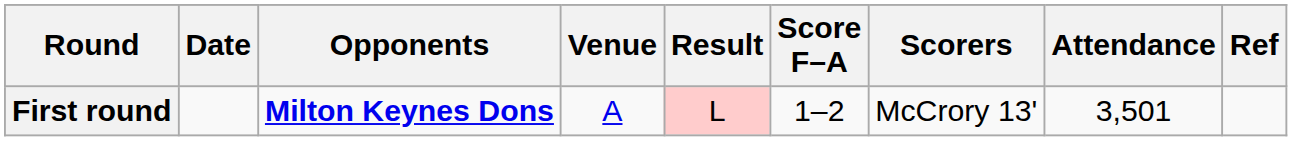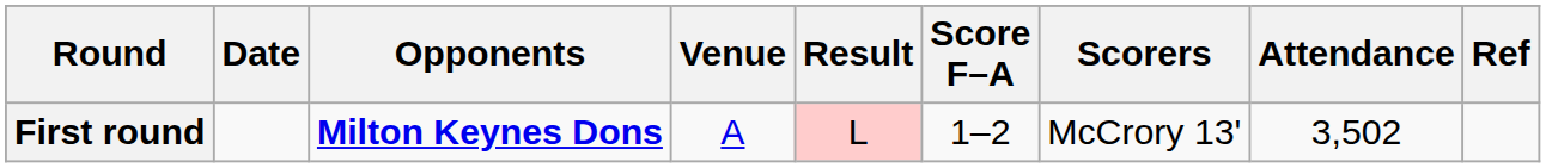 <table class="wikitable plainrowheaders" style="text-align:center">
 <tr>
 <th scope="col">Round</th>
 <th scope="col">Date</th>
 <th scope="col">Opponents</th>
 <th scope="col">Venue</th>
 <th scope="col">Result</th>
 <th scope="col">Score<br>F–A</th>
 <th scope="col" class="unsortable">Scorers</th>
 <th scope="col">Attendance</th>
 <th scope="col" class="unsortable">Ref</th>
 </tr>
 <tr>
 <th scope="row">First round</th>
 <td align="left"></td>
 <td align="left"><strong><a href='#'>Milton Keynes Dons</a></strong></td>
 <td><a href='#'>A</a></td>
 <td style="background-color:#FFCCCC">L</td>
 <td>1–2</td>
 <td align="left">McCrory 13'</td>
-<td>3,501</td>
+<td>3,502</td>
 <td></td>
 </tr>
 </table>
